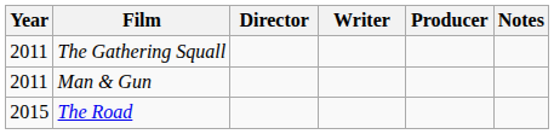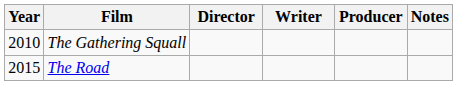 <table class="wikitable" style="margin-right: 0;">
 <tr>
 <th>Year</th>
 <th>Film</th>
 <th style="width:65px;">Director</th>
 <th style="width:65px;">Writer</th>
 <th style="width:65px;">Producer</th>
 <th>Notes</th>
 </tr>
 <tr>
-<td>2011</td>
+<td>2010</td>
 <td><em>The Gathering Squall</em></td>
-<td></td>
-<td></td>
-<td></td>
-<td></td>
-</tr>
-<tr>
-<td>2011</td>
-<td><em>Man & Gun</em></td>
 <td></td>
 <td></td>
 <td></td>
 <td></td>
 </tr>
 <tr>
 <td>2015</td>
 <td><em><a href='#'>The Road</a></em></td>
 <td></td>
 <td></td>
 <td></td>
 <td></td>
 </tr>
 </table>
